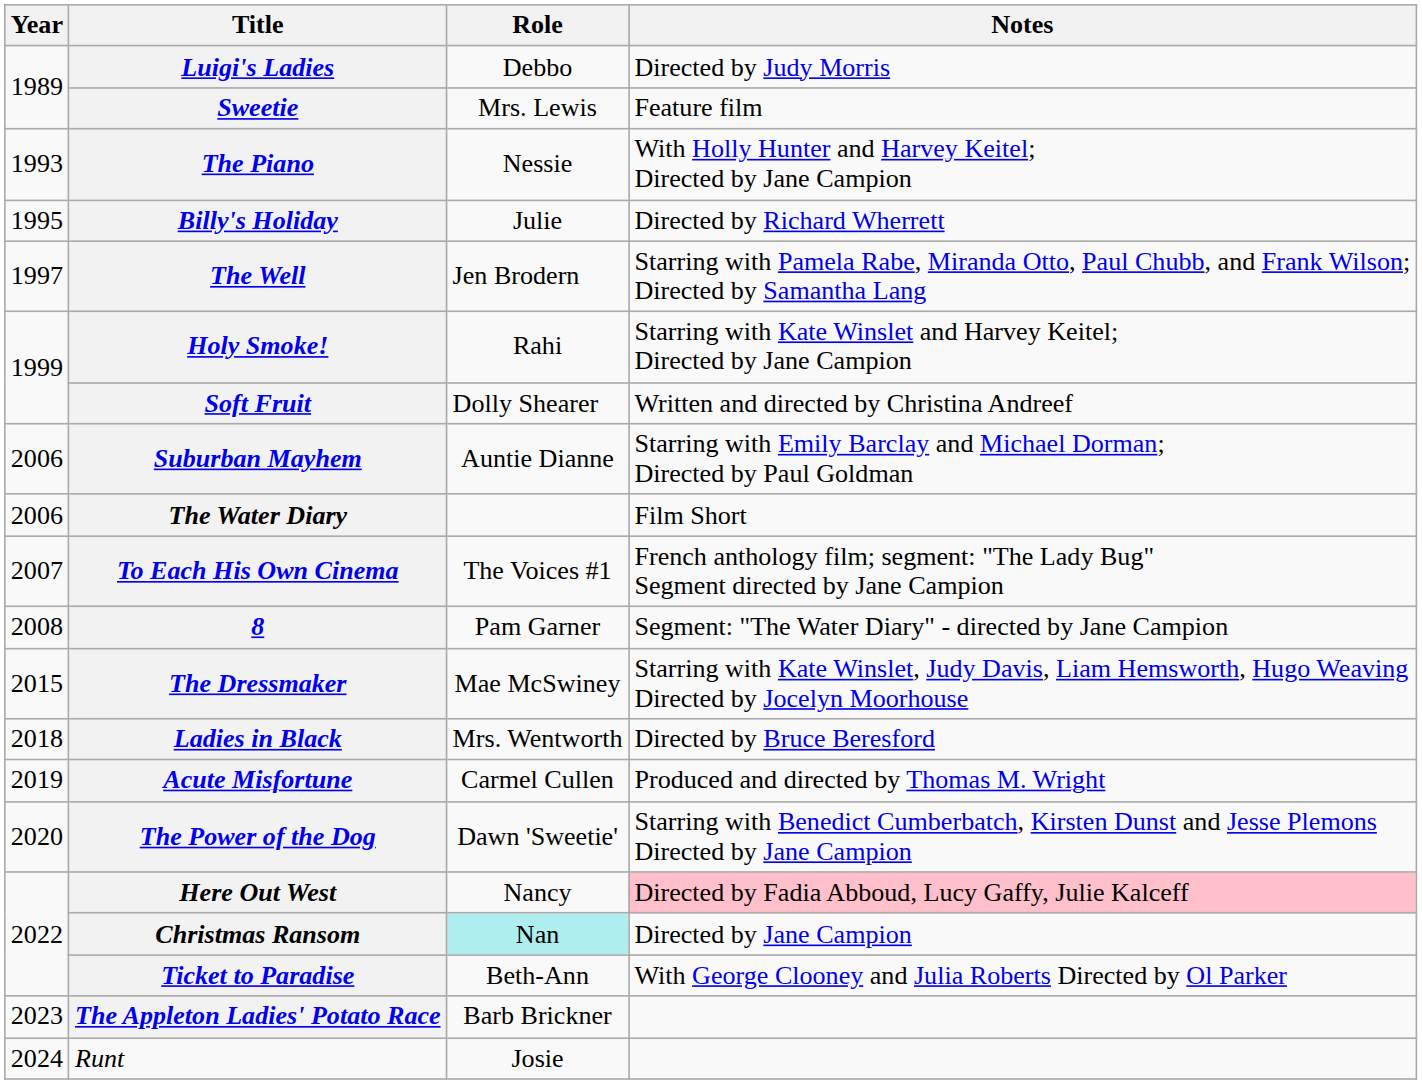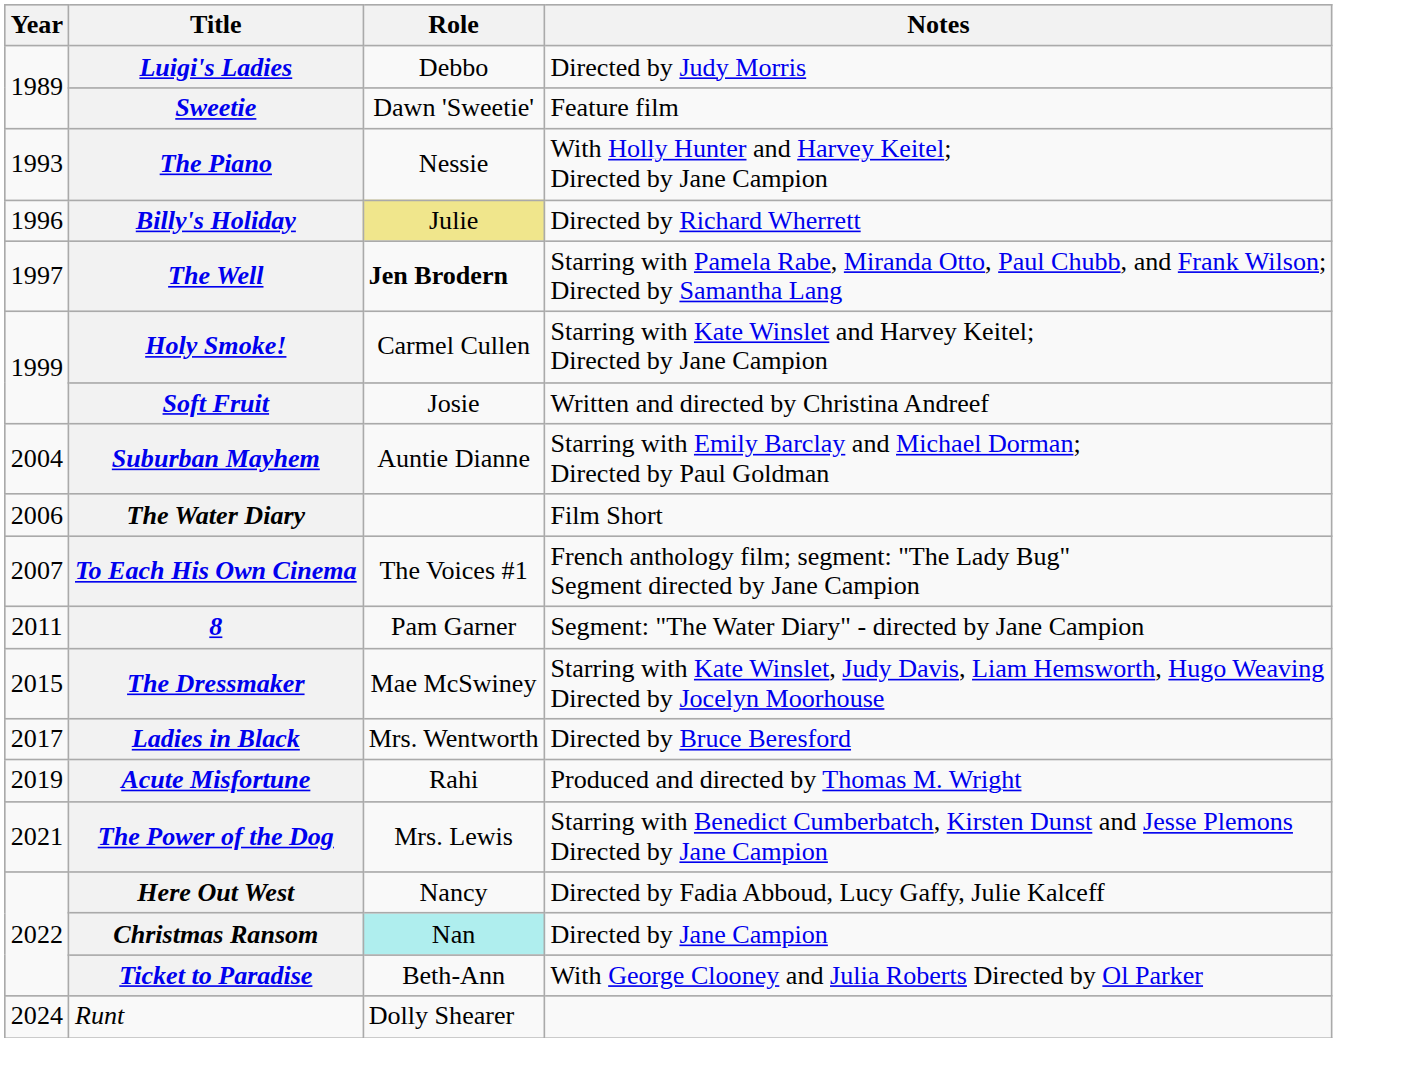 <table class="wikitable plainrowheaders sortable">
 <tr>
 <th scope="col">Year</th>
 <th scope="col">Title</th>
 <th scope="col">Role</th>
 <th scope="col">Notes</th>
 </tr>
 <tr>
 <td rowspan="2" style="text-align:center;">1989</td>
 <th scope="row"><em><a href='#'>Luigi's Ladies</a></em></th>
 <td style="text-align:center;">Debbo</td>
 <td>Directed by <a href='#'>Judy Morris</a></td>
 </tr>
 <tr>
 <th scope="row"><em><a href='#'>Sweetie</a></em></th>
-<td style="text-align:center;">Mrs. Lewis</td>
+<td style="text-align:center;">Dawn 'Sweetie'</td>
 <td>Feature film</td>
 </tr>
 <tr>
 <td style="text-align:center;">1993</td>
 <th scope="row"><em><a href='#'>The Piano</a></em></th>
 <td style="text-align:center;">Nessie</td>
 <td>With <a href='#'>Holly Hunter</a> and <a href='#'>Harvey Keitel</a>;<br>Directed by Jane Campion</td>
 </tr>
 <tr>
-<td style="text-align:center;">1995</td>
+<td style="text-align:center;">1996</td>
 <th scope="row"><em><a href='#'>Billy's Holiday</a></em></th>
-<td style="text-align:center;">Julie</td>
+<td style="background: khaki; text-align:center;">Julie</td>
 <td>Directed by <a href='#'>Richard Wherrett</a></td>
 </tr>
 <tr>
 <td style="text-align:center;">1997</td>
 <th scope="row"><em><a href='#'>The Well</a></em></th>
-<td>Jen Brodern</td>
+<td><strong>Jen Brodern</strong></td>
 <td>Starring with <a href='#'>Pamela Rabe</a>, <a href='#'>Miranda Otto</a>, <a href='#'>Paul Chubb</a>, and <a href='#'>Frank Wilson</a>;<br>Directed by <a href='#'>Samantha Lang</a></td>
 </tr>
 <tr>
 <td rowspan="2" style="text-align:center;">1999</td>
 <th scope="row"><em><a href='#'>Holy Smoke!</a></em></th>
-<td style="text-align:center;">Rahi</td>
+<td style="text-align:center;">Carmel Cullen</td>
 <td>Starring with <a href='#'>Kate Winslet</a> and Harvey Keitel;<br> Directed by Jane Campion</td>
 </tr>
 <tr>
 <th scope="row"><em><a href='#'>Soft Fruit</a></em></th>
-<td>Dolly Shearer</td>
+<td style="text-align:center;">Josie</td>
 <td>Written and directed by Christina Andreef</td>
 </tr>
 <tr>
-<td style="text-align:center;">2006</td>
+<td style="text-align:center;">2004</td>
 <th scope="row"><em><a href='#'>Suburban Mayhem</a></em></th>
 <td style="text-align:center;">Auntie Dianne</td>
 <td>Starring with <a href='#'>Emily Barclay</a> and <a href='#'>Michael Dorman</a>;<br>Directed by Paul Goldman</td>
 </tr>
 <tr>
 <td style="text-align:center;">2006</td>
 <th scope="row"><em>The Water Diary</em></th>
 <td style="text-align:center;"></td>
 <td>Film Short</td>
 </tr>
 <tr>
 <td style="text-align:center;">2007</td>
 <th scope="row"><em><a href='#'>To Each His Own Cinema</a></em></th>
 <td style="text-align:center;">The Voices #1</td>
 <td>French anthology film; segment: "The Lady Bug" <br>Segment directed by Jane Campion</td>
 </tr>
 <tr>
-<td style="text-align:center;">2008</td>
+<td style="text-align:center;">2011</td>
 <th scope="row"><em><a href='#'>8</a></em></th>
 <td style="text-align:center;">Pam Garner</td>
 <td>Segment: "The Water Diary" - directed by Jane Campion</td>
 </tr>
 <tr>
 <td style="text-align:center;">2015</td>
 <th scope="row"><em><a href='#'>The Dressmaker</a></em></th>
 <td style="text-align:center;">Mae McSwiney</td>
 <td>Starring with <a href='#'>Kate Winslet</a>, <a href='#'>Judy Davis</a>, <a href='#'>Liam Hemsworth</a>, <a href='#'>Hugo Weaving</a><br>Directed by <a href='#'>Jocelyn Moorhouse</a></td>
 </tr>
 <tr>
-<td style="text-align:center;">2018</td>
+<td style="text-align:center;">2017</td>
 <th scope="row"><em><a href='#'>Ladies in Black</a></em></th>
 <td style="text-align:center;">Mrs. Wentworth</td>
 <td>Directed by <a href='#'>Bruce Beresford</a></td>
 </tr>
 <tr>
 <td style="text-align:center;">2019</td>
 <th scope="row"><em><a href='#'>Acute Misfortune</a></em></th>
-<td style="text-align:center;">Carmel Cullen</td>
+<td style="text-align:center;">Rahi</td>
 <td>Produced and directed by <a href='#'>Thomas M. Wright</a></td>
 </tr>
 <tr>
-<td style="text-align:center;">2020</td>
+<td style="text-align:center;">2021</td>
 <th scope="row"><em><a href='#'>The Power of the Dog</a></em></th>
-<td style="text-align:center;">Dawn 'Sweetie'</td>
+<td style="text-align:center;">Mrs. Lewis</td>
 <td>Starring with <a href='#'>Benedict Cumberbatch</a>, <a href='#'>Kirsten Dunst</a> and <a href='#'>Jesse Plemons</a><br>Directed by <a href='#'>Jane Campion</a></td>
 </tr>
 <tr>
 <td rowspan="3" style="text-align:center;">2022</td>
 <th scope="row"><em>Here Out West</em></th>
 <td style="text-align:center;">Nancy</td>
-<td style="background: pink;">Directed by Fadia Abboud, Lucy Gaffy, Julie Kalceff</td>
+<td>Directed by Fadia Abboud, Lucy Gaffy, Julie Kalceff</td>
 </tr>
 <tr>
 <th scope="row"><em>Christmas Ransom</em></th>
 <td style="background: paleturquoise; text-align:center;">Nan</td>
 <td>Directed by <a href='#'>Jane Campion</a></td>
 </tr>
 <tr>
 <th scope="row"><em><a href='#'>Ticket to Paradise</a></em></th>
 <td style="text-align:center;">Beth-Ann</td>
 <td>With <a href='#'>George Clooney</a> and <a href='#'>Julia Roberts</a> Directed by <a href='#'>Ol Parker</a></td>
 </tr>
 <tr>
-<td style="text-align:center;">2023</td>
-<th scope="row"><em><a href='#'>The Appleton Ladies' Potato Race</a></em></th>
-<td style="text-align:center;">Barb Brickner</td>
-<td></td>
-</tr>
-<tr>
 <td>2024</td>
 <td><em>Runt</em></td>
-<td style="text-align:center;">Josie</td>
+<td>Dolly Shearer</td>
 <td></td>
 </tr>
 </table>
